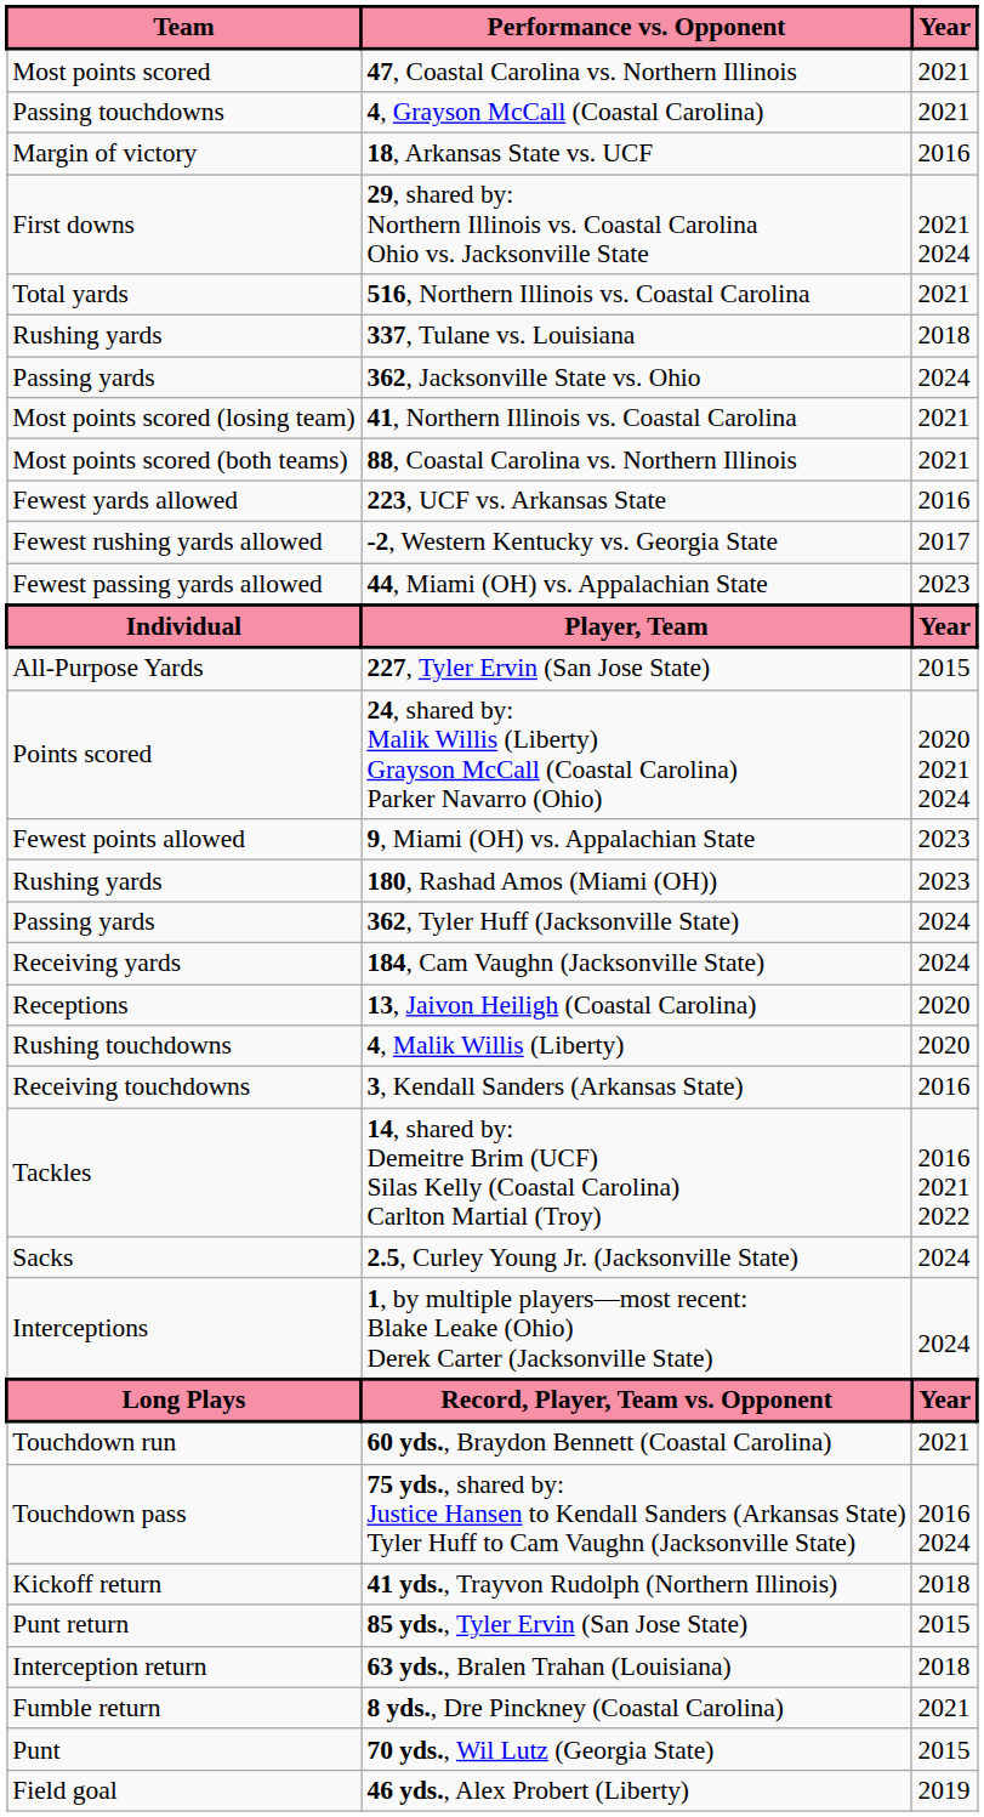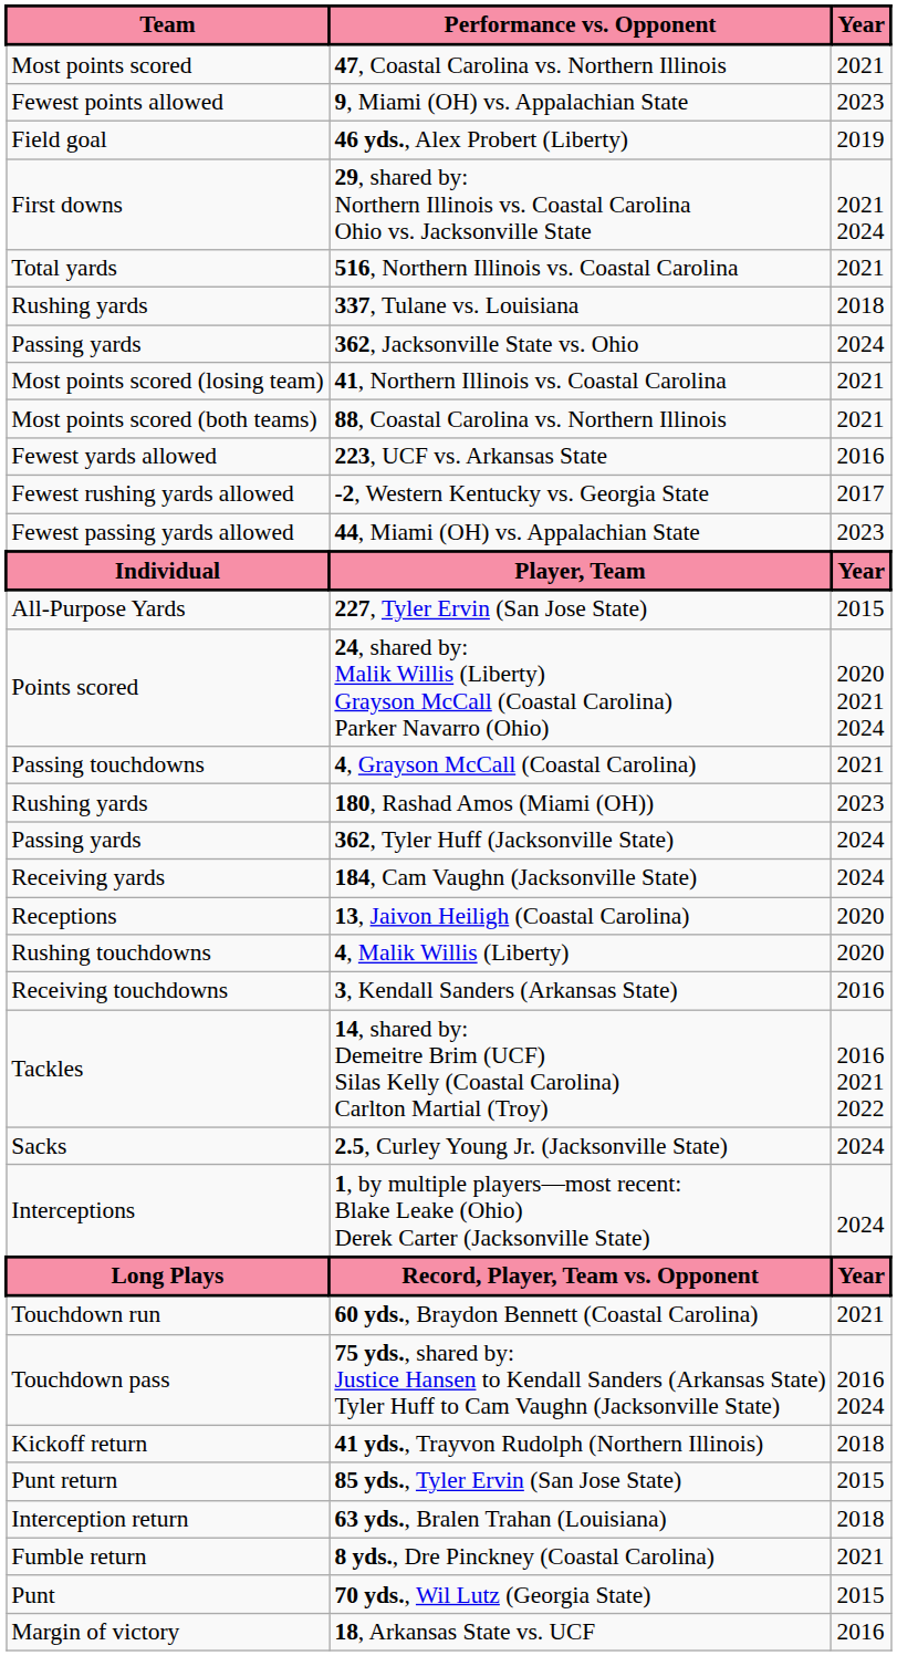 <table class="wikitable">
 <tr>
 <th style="background:#F78FA7; color:#000000; border: 2px solid #000000;">Team</th>
 <th style="background:#F78FA7; color:#000000; border: 2px solid #000000;">Performance vs. Opponent</th>
 <th style="background:#F78FA7; color:#000000; border: 2px solid #000000;">Year</th>
 </tr>
 <tr>
 <td>Most points scored</td>
 <td><strong>47</strong>, Coastal Carolina vs. Northern Illinois</td>
 <td>2021</td>
 </tr>
 <tr>
-<td>Passing touchdowns</td>
-<td><strong>4</strong>, <a href='#'>Grayson McCall</a> (Coastal Carolina)</td>
-<td>2021</td>
+<td>Fewest points allowed</td>
+<td><strong>9</strong>, Miami (OH) vs. Appalachian State</td>
+<td>2023</td>
 </tr>
 <tr>
-<td>Margin of victory</td>
-<td><strong>18</strong>, Arkansas State vs. UCF</td>
-<td>2016</td>
+<td>Field goal</td>
+<td><strong>46 yds.</strong>, Alex Probert (Liberty)</td>
+<td>2019</td>
 </tr>
 <tr>
 <td>First downs</td>
 <td><strong>29</strong>, shared by:<br>Northern Illinois vs. Coastal Carolina<br>Ohio vs. Jacksonville State</td>
 <td><br>2021<br>2024</td>
 </tr>
 <tr>
 <td>Total yards</td>
 <td><strong>516</strong>, Northern Illinois vs. Coastal Carolina</td>
 <td>2021</td>
 </tr>
 <tr>
 <td>Rushing yards</td>
 <td><strong>337</strong>, Tulane vs. Louisiana</td>
 <td>2018</td>
 </tr>
 <tr>
 <td>Passing yards</td>
 <td><strong>362</strong>, Jacksonville State vs. Ohio</td>
 <td>2024</td>
 </tr>
 <tr>
 <td>Most points scored (losing team)</td>
 <td><strong>41</strong>, Northern Illinois vs. Coastal Carolina</td>
 <td>2021</td>
 </tr>
 <tr>
 <td>Most points scored (both teams)</td>
 <td><strong>88</strong>, Coastal Carolina vs. Northern Illinois</td>
 <td>2021</td>
 </tr>
 <tr>
 <td>Fewest yards allowed</td>
 <td><strong>223</strong>, UCF vs. Arkansas State</td>
 <td>2016</td>
 </tr>
 <tr>
 <td>Fewest rushing yards allowed</td>
 <td><strong>-2</strong>, Western Kentucky vs. Georgia State</td>
 <td>2017</td>
 </tr>
 <tr>
 <td>Fewest passing yards allowed</td>
 <td><strong>44</strong>, Miami (OH) vs. Appalachian State</td>
 <td>2023</td>
 </tr>
 <tr>
 <th style="background:#F78FA7; color:#000000; border: 2px solid #000000;">Individual</th>
 <th style="background:#F78FA7; color:#000000; border: 2px solid #000000;">Player, Team</th>
 <th style="background:#F78FA7; color:#000000; border: 2px solid #000000;">Year</th>
 </tr>
 <tr>
 <td>All-Purpose Yards</td>
 <td><strong>227</strong>, <a href='#'>Tyler Ervin</a> (San Jose State)</td>
 <td>2015</td>
 </tr>
 <tr>
 <td>Points scored</td>
 <td><strong>24</strong>, shared by:<br><a href='#'>Malik Willis</a> (Liberty)<br><a href='#'>Grayson McCall</a> (Coastal Carolina)<br>Parker Navarro (Ohio)</td>
 <td><br>2020<br>2021<br>2024</td>
 </tr>
 <tr>
-<td>Fewest points allowed</td>
-<td><strong>9</strong>, Miami (OH) vs. Appalachian State</td>
-<td>2023</td>
+<td>Passing touchdowns</td>
+<td><strong>4</strong>, <a href='#'>Grayson McCall</a> (Coastal Carolina)</td>
+<td>2021</td>
 </tr>
 <tr>
 <td>Rushing yards</td>
 <td><strong>180</strong>, Rashad Amos (Miami (OH))</td>
 <td>2023</td>
 </tr>
 <tr>
 <td>Passing yards</td>
 <td><strong>362</strong>, Tyler Huff (Jacksonville State)</td>
 <td>2024</td>
 </tr>
 <tr>
 <td>Receiving yards</td>
 <td><strong>184</strong>, Cam Vaughn (Jacksonville State)</td>
 <td>2024</td>
 </tr>
 <tr>
 <td>Receptions</td>
 <td><strong>13</strong>, <a href='#'>Jaivon Heiligh</a> (Coastal Carolina)</td>
 <td>2020</td>
 </tr>
 <tr>
 <td>Rushing touchdowns</td>
 <td><strong>4</strong>, <a href='#'>Malik Willis</a> (Liberty)</td>
 <td>2020</td>
 </tr>
 <tr>
 <td>Receiving touchdowns</td>
 <td><strong>3</strong>, Kendall Sanders (Arkansas State)</td>
 <td>2016</td>
 </tr>
 <tr>
 <td>Tackles</td>
 <td><strong>14</strong>, shared by:<br>Demeitre Brim (UCF)<br>Silas Kelly (Coastal Carolina)<br>Carlton Martial (Troy)</td>
 <td><br>2016<br>2021<br>2022</td>
 </tr>
 <tr>
 <td>Sacks</td>
 <td><strong>2.5</strong>, Curley Young Jr. (Jacksonville State)</td>
 <td>2024</td>
 </tr>
 <tr>
 <td>Interceptions</td>
 <td><strong>1</strong>, by multiple players—most recent:<br>Blake Leake (Ohio)<br>Derek Carter (Jacksonville State)</td>
 <td><br>2024</td>
 </tr>
 <tr>
 <th style="background:#F78FA7; color:#000000; border: 2px solid #000000;">Long Plays</th>
 <th style="background:#F78FA7; color:#000000; border: 2px solid #000000;">Record, Player, Team vs. Opponent</th>
 <th style="background:#F78FA7; color:#000000; border: 2px solid #000000;">Year</th>
 </tr>
 <tr>
 <td>Touchdown run</td>
 <td><strong>60 yds.</strong>, Braydon Bennett (Coastal Carolina)</td>
 <td>2021</td>
 </tr>
 <tr>
 <td>Touchdown pass</td>
 <td><strong>75 yds.</strong>, shared by:<br><a href='#'>Justice Hansen</a> to Kendall Sanders (Arkansas State)<br>Tyler Huff to Cam Vaughn (Jacksonville State)</td>
 <td><br>2016<br>2024</td>
 </tr>
 <tr>
 <td>Kickoff return</td>
 <td><strong>41 yds.</strong>, Trayvon Rudolph (Northern Illinois)</td>
 <td>2018</td>
 </tr>
 <tr>
 <td>Punt return</td>
 <td><strong>85 yds.</strong>, <a href='#'>Tyler Ervin</a> (San Jose State)</td>
 <td>2015</td>
 </tr>
 <tr>
 <td>Interception return</td>
 <td><strong>63 yds.</strong>, Bralen Trahan (Louisiana)</td>
 <td>2018</td>
 </tr>
 <tr>
 <td>Fumble return</td>
 <td><strong>8 yds.</strong>, Dre Pinckney (Coastal Carolina)</td>
 <td>2021</td>
 </tr>
 <tr>
 <td>Punt</td>
 <td><strong>70 yds.</strong>, <a href='#'>Wil Lutz</a> (Georgia State)</td>
 <td>2015</td>
 </tr>
 <tr>
-<td>Field goal</td>
-<td><strong>46 yds.</strong>, Alex Probert (Liberty)</td>
-<td>2019</td>
+<td>Margin of victory</td>
+<td><strong>18</strong>, Arkansas State vs. UCF</td>
+<td>2016</td>
 </tr>
 </table>
